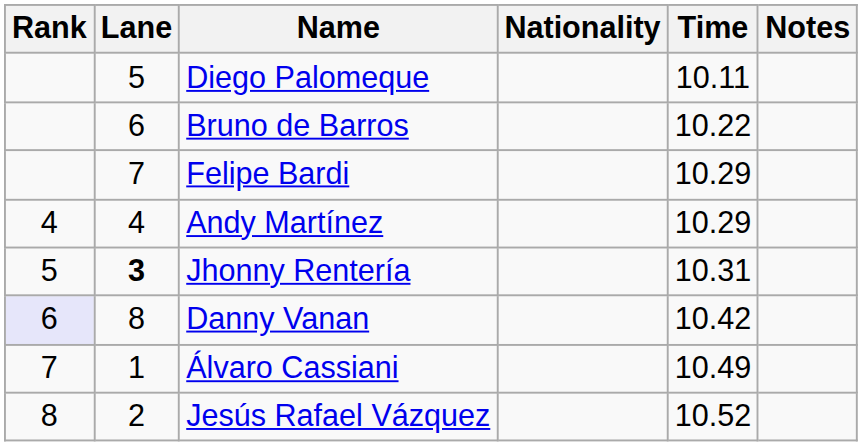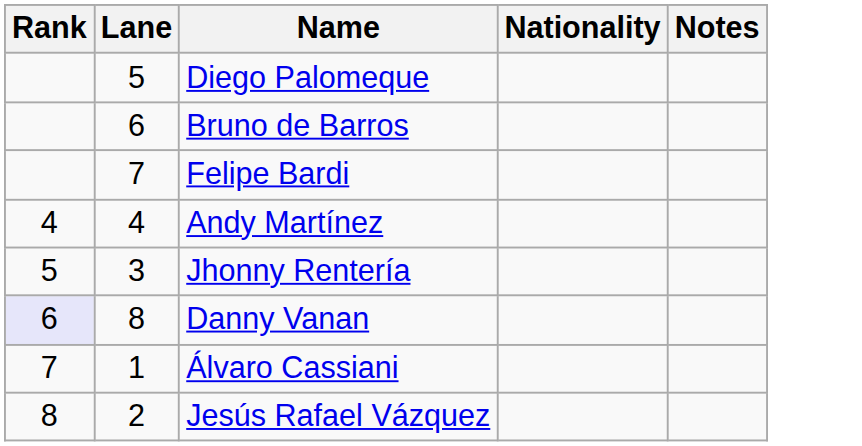 <table class="wikitable sortable" style="text-align:center">
 <tr>
 <th>Rank</th>
 <th>Lane</th>
 <th>Name</th>
 <th>Nationality</th>
-<th>Time</th>
 <th>Notes</th>
 </tr>
 <tr>
 <td></td>
 <td>5</td>
 <td align=left><a href='#'>Diego Palomeque</a></td>
 <td align=left></td>
-<td>10.11</td>
 <td><strong></strong></td>
 </tr>
 <tr>
 <td></td>
 <td>6</td>
 <td align=left><a href='#'>Bruno de Barros</a></td>
 <td align=left></td>
-<td>10.22</td>
 <td><strong></strong></td>
 </tr>
 <tr>
 <td></td>
 <td>7</td>
 <td align=left><a href='#'>Felipe Bardi</a></td>
 <td align=left></td>
-<td>10.29</td>
 <td></td>
 </tr>
 <tr>
 <td>4</td>
 <td>4</td>
 <td align=left><a href='#'>Andy Martínez</a></td>
 <td align=left></td>
-<td>10.29</td>
 <td></td>
 </tr>
 <tr>
 <td>5</td>
-<td><strong>3</strong></td>
+<td>3</td>
 <td align=left><a href='#'>Jhonny Rentería</a></td>
 <td align=left></td>
-<td>10.31</td>
 <td></td>
 </tr>
 <tr>
 <td style="background: lavender;">6</td>
 <td>8</td>
 <td align=left><a href='#'>Danny Vanan</a></td>
 <td align=left></td>
-<td>10.42</td>
 <td></td>
 </tr>
 <tr>
 <td>7</td>
 <td>1</td>
 <td align=left><a href='#'>Álvaro Cassiani</a></td>
 <td align=left></td>
-<td>10.49</td>
 <td></td>
 </tr>
 <tr>
 <td>8</td>
 <td>2</td>
 <td align=left><a href='#'>Jesús Rafael Vázquez</a></td>
 <td align=left></td>
-<td>10.52</td>
 <td></td>
 </tr>
 </table>
